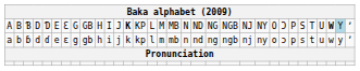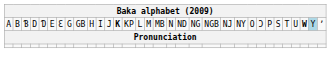 <table class="wikitable">
 <tr>
 <th colspan="32">Baka alphabet (2009)</th>
 </tr>
 <tr>
 <td>A</td>
 <td>B</td>
 <td>Ɓ</td>
 <td>D</td>
 <td>Ɗ</td>
 <td>E</td>
 <td>Ɛ</td>
 <td>G</td>
 <td>GB</td>
 <td>H</td>
 <td>I</td>
 <td>J</td>
 <td><strong>K</strong></td>
 <td>KP</td>
 <td>L</td>
 <td>M</td>
 <td>MB</td>
 <td>N</td>
 <td>ND</td>
 <td>NG</td>
 <td>NGB</td>
 <td>NJ</td>
 <td>NY</td>
 <td>O</td>
 <td>Ɔ</td>
 <td>P</td>
 <td>S</td>
 <td>T</td>
 <td>U</td>
 <td><strong>W</strong></td>
 <td style="background: lightblue;">Y</td>
-<td>ʼ</td>
-</tr>
-<tr>
-<td>a</td>
-<td>b</td>
-<td>ɓ</td>
-<td>d</td>
-<td>ɗ</td>
-<td>e</td>
-<td>ɛ</td>
-<td>g</td>
-<td>gb</td>
-<td>h</td>
-<td>i</td>
-<td>j</td>
-<td>k</td>
-<td>kp</td>
-<td>l</td>
-<td>m</td>
-<td>mb</td>
-<td>n</td>
-<td>nd</td>
-<td>ng</td>
-<td>ngb</td>
-<td>nj</td>
-<td>ny</td>
-<td>o</td>
-<td>ɔ</td>
-<td>p</td>
-<td>s</td>
-<td>t</td>
-<td>u</td>
-<td>w</td>
-<td>y</td>
 <td>ʼ</td>
 </tr>
 <tr>
 <th colspan="32">Pronunciation</th>
 </tr>
 <tr>
 <td></td>
 <td></td>
 <td></td>
 <td></td>
 <td></td>
 <td></td>
 <td></td>
 <td></td>
 <td></td>
 <td></td>
 <td></td>
 <td></td>
 <td></td>
 <td></td>
 <td></td>
 <td></td>
 <td></td>
 <td></td>
 <td></td>
 <td></td>
 <td></td>
 <td></td>
 <td></td>
 <td></td>
 <td></td>
 <td></td>
 <td></td>
 <td></td>
 <td></td>
 <td></td>
 <td></td>
 <td></td>
 </tr>
 </table>
